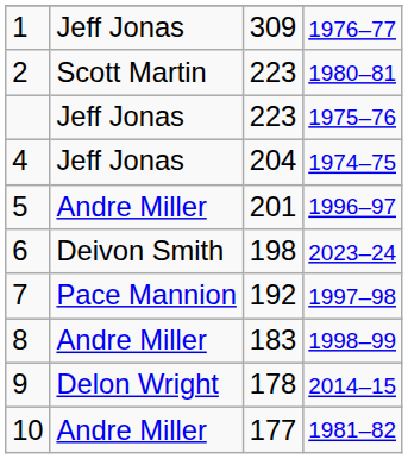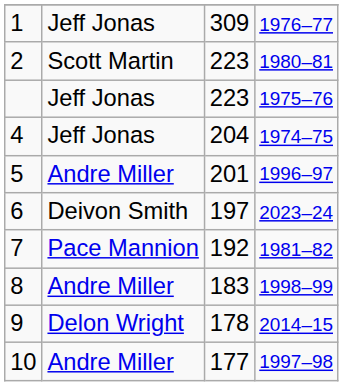 <table class="wikitable">
 <tr>
 </tr>
 <tr>
 <td>1</td>
 <td>Jeff Jonas</td>
 <td>309</td>
 <td style="font-size:80%;"><a href='#'>1976–77</a></td>
 </tr>
 <tr>
 <td>2</td>
 <td>Scott Martin</td>
 <td>223</td>
 <td style="font-size:80%;"><a href='#'>1980–81</a></td>
 </tr>
 <tr>
 <td></td>
 <td>Jeff Jonas</td>
 <td>223</td>
 <td style="font-size:80%;"><a href='#'>1975–76</a></td>
 </tr>
 <tr>
 <td>4</td>
 <td>Jeff Jonas</td>
 <td>204</td>
 <td style="font-size:80%;"><a href='#'>1974–75</a></td>
 </tr>
 <tr>
 <td>5</td>
 <td><a href='#'>Andre Miller</a></td>
 <td>201</td>
 <td style="font-size:80%;"><a href='#'>1996–97</a></td>
 </tr>
 <tr>
 <td>6</td>
 <td>Deivon Smith</td>
-<td>198</td>
+<td>197</td>
 <td style="font-size:80%;"><a href='#'>2023–24</a></td>
 </tr>
 <tr>
 <td>7</td>
 <td><a href='#'>Pace Mannion</a></td>
 <td>192</td>
-<td style="font-size:80%;"><a href='#'>1997–98</a></td>
+<td style="font-size:80%;"><a href='#'>1981–82</a></td>
 </tr>
 <tr>
 <td>8</td>
 <td><a href='#'>Andre Miller</a></td>
 <td>183</td>
 <td style="font-size:80%;"><a href='#'>1998–99</a></td>
 </tr>
 <tr>
 <td>9</td>
 <td><a href='#'>Delon Wright</a></td>
 <td>178</td>
 <td style="font-size:80%;"><a href='#'>2014–15</a></td>
 </tr>
 <tr>
 <td>10</td>
 <td><a href='#'>Andre Miller</a></td>
 <td>177</td>
-<td style="font-size:80%;"><a href='#'>1981–82</a></td>
+<td style="font-size:80%;"><a href='#'>1997–98</a></td>
 </tr>
 </table>
